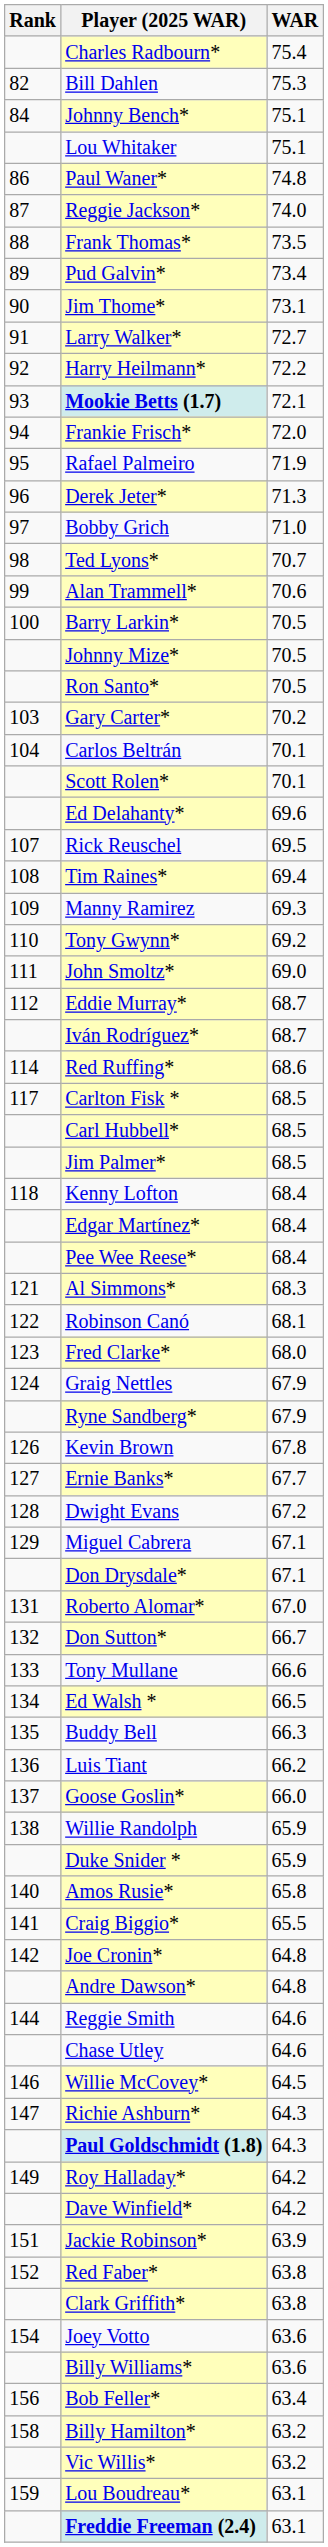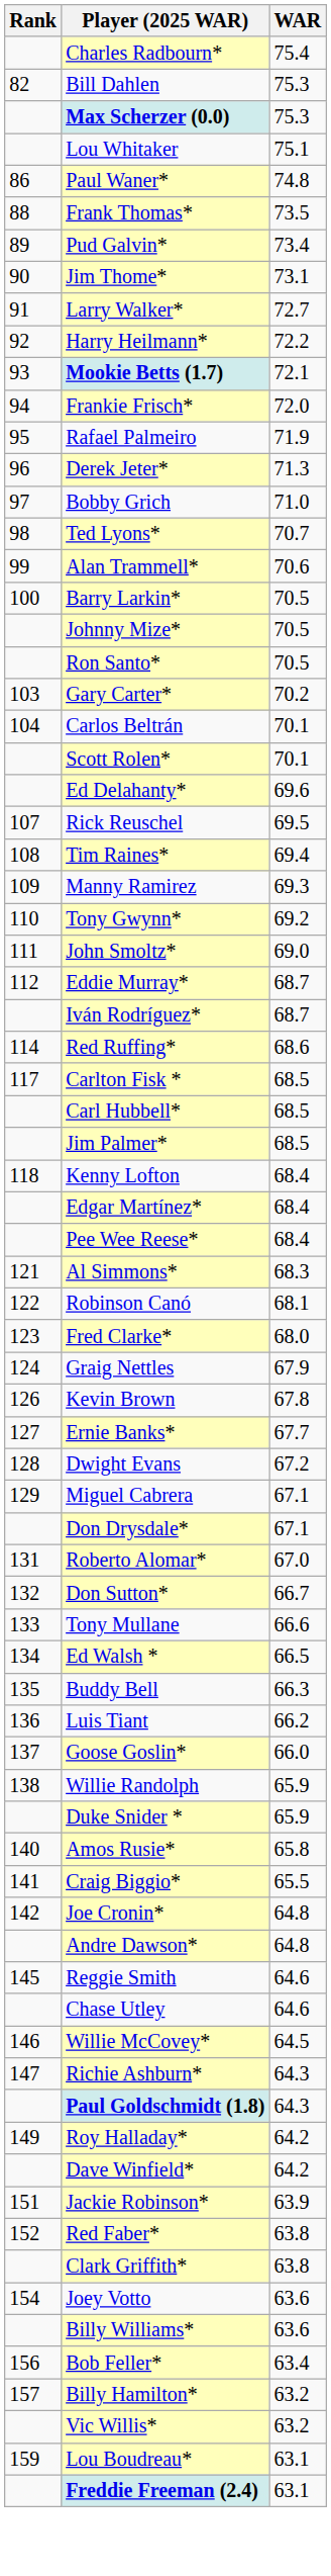 <table class="wikitable" style="float:left;">
 <tr style="white-space:nowrap;">
 <th>Rank</th>
 <th>Player (2025 WAR)</th>
 <th>WAR</th>
 </tr>
 <tr>
 <td></td>
 <td style="background:#ffffbb;"><a href='#'>Charles Radbourn</a>*</td>
 <td>75.4</td>
 </tr>
 <tr>
 <td>82</td>
 <td><a href='#'>Bill Dahlen</a></td>
 <td>75.3</td>
 </tr>
 <tr>
-<td>84</td>
-<td style="background:#ffffbb;"><a href='#'>Johnny Bench</a>*</td>
-<td>75.1</td>
+<td></td>
+<td style="background:#cfecec;"><strong><a href='#'>Max Scherzer</a> (0.0)</strong></td>
+<td>75.3</td>
 </tr>
 <tr>
 <td></td>
 <td><a href='#'>Lou Whitaker</a></td>
 <td>75.1</td>
 </tr>
 <tr>
 <td>86</td>
 <td style="background:#ffffbb;"><a href='#'>Paul Waner</a>*</td>
 <td>74.8</td>
-</tr>
-<tr>
-<td>87</td>
-<td style="background:#ffffbb;"><a href='#'>Reggie Jackson</a>*</td>
-<td>74.0</td>
 </tr>
 <tr>
 <td>88</td>
 <td style="background:#ffffbb;"><a href='#'>Frank Thomas</a>*</td>
 <td>73.5</td>
 </tr>
 <tr>
 <td>89</td>
 <td style="background:#ffffbb;"><a href='#'>Pud Galvin</a>*</td>
 <td>73.4</td>
 </tr>
 <tr>
 <td>90</td>
 <td style="background:#ffffbb;"><a href='#'>Jim Thome</a>*</td>
 <td>73.1</td>
 </tr>
 <tr>
 <td>91</td>
 <td style="background:#ffffbb;"><a href='#'>Larry Walker</a>*</td>
 <td>72.7</td>
 </tr>
 <tr>
 <td>92</td>
 <td style="background:#ffffbb;"><a href='#'>Harry Heilmann</a>*</td>
 <td>72.2</td>
 </tr>
 <tr>
 <td>93</td>
 <td style="background:#cfecec;"><strong><a href='#'>Mookie Betts</a> (1.7)</strong></td>
 <td>72.1</td>
 </tr>
 <tr>
 <td>94</td>
 <td style="background:#ffffbb;"><a href='#'>Frankie Frisch</a>*</td>
 <td>72.0</td>
 </tr>
 <tr>
 <td>95</td>
 <td><a href='#'>Rafael Palmeiro</a></td>
 <td>71.9</td>
 </tr>
 <tr>
 <td>96</td>
 <td style="background:#ffffbb;"><a href='#'>Derek Jeter</a>*</td>
 <td>71.3</td>
 </tr>
 <tr>
 <td>97</td>
 <td><a href='#'>Bobby Grich</a></td>
 <td>71.0</td>
 </tr>
 <tr>
 <td>98</td>
 <td style="background:#ffffbb;"><a href='#'>Ted Lyons</a>*</td>
 <td>70.7</td>
 </tr>
 <tr>
 <td>99</td>
 <td style="background:#ffffbb;"><a href='#'>Alan Trammell</a>*</td>
 <td>70.6</td>
 </tr>
 <tr>
 <td>100</td>
 <td style="background:#ffffbb;"><a href='#'>Barry Larkin</a>*</td>
 <td>70.5</td>
 </tr>
 <tr>
 <td></td>
 <td style="background:#ffffbb;"><a href='#'>Johnny Mize</a>*</td>
 <td>70.5</td>
 </tr>
 <tr>
 <td></td>
 <td style="background:#ffffbb;"><a href='#'>Ron Santo</a>*</td>
 <td>70.5</td>
 </tr>
 <tr>
 <td>103</td>
 <td style="background:#ffffbb;"><a href='#'>Gary Carter</a>*</td>
 <td>70.2</td>
 </tr>
 <tr>
 <td>104</td>
 <td><a href='#'>Carlos Beltrán</a></td>
 <td>70.1</td>
 </tr>
 <tr>
 <td></td>
 <td style="background:#ffffbb;"><a href='#'>Scott Rolen</a>*</td>
 <td>70.1</td>
 </tr>
 <tr>
 <td></td>
 <td style="background:#ffffbb;"><a href='#'>Ed Delahanty</a>*</td>
 <td>69.6</td>
 </tr>
 <tr>
 <td>107</td>
 <td><a href='#'>Rick Reuschel</a></td>
 <td>69.5</td>
 </tr>
 <tr>
 <td>108</td>
 <td style="background:#ffffbb;"><a href='#'>Tim Raines</a>*</td>
 <td>69.4</td>
 </tr>
 <tr>
 <td>109</td>
 <td><a href='#'>Manny Ramirez</a></td>
 <td>69.3</td>
 </tr>
 <tr>
 <td>110</td>
 <td style="background:#ffffbb;"><a href='#'>Tony Gwynn</a>*</td>
 <td>69.2</td>
 </tr>
 <tr>
 <td>111</td>
 <td style="background:#ffffbb;"><a href='#'>John Smoltz</a>*</td>
 <td>69.0</td>
 </tr>
 <tr>
 <td>112</td>
 <td style="background:#ffffbb;"><a href='#'>Eddie Murray</a>*</td>
 <td>68.7</td>
 </tr>
 <tr>
 <td></td>
 <td style="background:#ffffbb;"><a href='#'>Iván Rodríguez</a>*</td>
 <td>68.7</td>
 </tr>
 <tr>
 <td>114</td>
 <td style="background:#ffffbb;"><a href='#'>Red Ruffing</a>*</td>
 <td>68.6</td>
 </tr>
 <tr>
 <td>117</td>
 <td style="background:#ffffbb;"><a href='#'>Carlton Fisk</a> *</td>
 <td>68.5</td>
 </tr>
 <tr>
 <td></td>
 <td style="background:#ffffbb;"><a href='#'>Carl Hubbell</a>*</td>
 <td>68.5</td>
 </tr>
 <tr>
 <td></td>
 <td style="background:#ffffbb;"><a href='#'>Jim Palmer</a>*</td>
 <td>68.5</td>
 </tr>
 <tr>
 <td>118</td>
 <td><a href='#'>Kenny Lofton</a></td>
 <td>68.4</td>
 </tr>
 <tr>
 <td></td>
 <td style="background:#ffffbb;"><a href='#'>Edgar Martínez</a>*</td>
 <td>68.4</td>
 </tr>
 <tr>
 <td></td>
 <td style="background:#ffffbb;"><a href='#'>Pee Wee Reese</a>*</td>
 <td>68.4</td>
 </tr>
 <tr>
 <td>121</td>
 <td style="background:#ffffbb;"><a href='#'>Al Simmons</a>*</td>
 <td>68.3</td>
 </tr>
 <tr>
 <td>122</td>
 <td><a href='#'>Robinson Canó</a></td>
 <td>68.1</td>
 </tr>
 <tr>
 <td>123</td>
 <td style="background:#ffffbb;"><a href='#'>Fred Clarke</a>*</td>
 <td>68.0</td>
 </tr>
 <tr>
 <td>124</td>
 <td><a href='#'>Graig Nettles</a></td>
 <td>67.9</td>
 </tr>
 <tr>
-<td></td>
-<td style="background:#ffffbb;"><a href='#'>Ryne Sandberg</a>*</td>
-<td>67.9</td>
-</tr>
-<tr>
 <td>126</td>
 <td><a href='#'>Kevin Brown</a></td>
 <td>67.8</td>
 </tr>
 <tr>
 <td>127</td>
 <td style="background:#ffffbb;"><a href='#'>Ernie Banks</a>*</td>
 <td>67.7</td>
 </tr>
 <tr>
 <td>128</td>
 <td><a href='#'>Dwight Evans</a></td>
 <td>67.2</td>
 </tr>
 <tr>
 <td>129</td>
 <td><a href='#'>Miguel Cabrera</a></td>
 <td>67.1</td>
 </tr>
 <tr>
 <td></td>
 <td style="background:#ffffbb;"><a href='#'>Don Drysdale</a>*</td>
 <td>67.1</td>
 </tr>
 <tr>
 <td>131</td>
 <td style="background:#ffffbb;"><a href='#'>Roberto Alomar</a>*</td>
 <td>67.0</td>
 </tr>
 <tr>
 <td>132</td>
 <td style="background:#ffffbb;"><a href='#'>Don Sutton</a>*</td>
 <td>66.7</td>
 </tr>
 <tr>
 <td>133</td>
 <td><a href='#'>Tony Mullane</a></td>
 <td>66.6</td>
 </tr>
 <tr>
 <td>134</td>
 <td style="background:#ffffbb;"><a href='#'>Ed Walsh</a> *</td>
 <td>66.5</td>
 </tr>
 <tr>
 <td>135</td>
 <td><a href='#'>Buddy Bell</a></td>
 <td>66.3</td>
 </tr>
 <tr>
 <td>136</td>
 <td><a href='#'>Luis Tiant</a></td>
 <td>66.2</td>
 </tr>
 <tr>
 <td>137</td>
 <td style="background:#ffffbb;"><a href='#'>Goose Goslin</a>*</td>
 <td>66.0</td>
 </tr>
 <tr>
 <td>138</td>
 <td><a href='#'>Willie Randolph</a></td>
 <td>65.9</td>
 </tr>
 <tr>
 <td></td>
 <td style="background:#ffffbb;"><a href='#'>Duke Snider</a> *</td>
 <td>65.9</td>
 </tr>
 <tr>
 <td>140</td>
 <td style="background:#ffffbb;"><a href='#'>Amos Rusie</a>*</td>
 <td>65.8</td>
 </tr>
 <tr>
 <td>141</td>
 <td style="background:#ffffbb;"><a href='#'>Craig Biggio</a>*</td>
 <td>65.5</td>
 </tr>
 <tr>
 <td>142</td>
 <td style="background:#ffffbb;"><a href='#'>Joe Cronin</a>*</td>
 <td>64.8</td>
 </tr>
 <tr>
 <td></td>
 <td style="background:#ffffbb;"><a href='#'>Andre Dawson</a>*</td>
 <td>64.8</td>
 </tr>
 <tr>
-<td>144</td>
+<td>145</td>
 <td><a href='#'>Reggie Smith</a></td>
 <td>64.6</td>
 </tr>
 <tr>
 <td></td>
 <td><a href='#'>Chase Utley</a></td>
 <td>64.6</td>
 </tr>
 <tr>
 <td>146</td>
 <td style="background:#ffffbb;"><a href='#'>Willie McCovey</a>*</td>
 <td>64.5</td>
 </tr>
 <tr>
 <td>147</td>
 <td style="background:#ffffbb;"><a href='#'>Richie Ashburn</a>*</td>
 <td>64.3</td>
 </tr>
 <tr>
 <td></td>
 <td style="background:#cfecec;"><strong><a href='#'>Paul Goldschmidt</a> (1.8)</strong></td>
 <td>64.3</td>
 </tr>
 <tr>
 <td>149</td>
 <td style="background:#ffffbb;"><a href='#'>Roy Halladay</a>*</td>
 <td>64.2</td>
 </tr>
 <tr>
 <td></td>
 <td style="background:#ffffbb;"><a href='#'>Dave Winfield</a>*</td>
 <td>64.2</td>
 </tr>
 <tr>
 <td>151</td>
 <td style="background:#ffffbb;"><a href='#'>Jackie Robinson</a>*</td>
 <td>63.9</td>
 </tr>
 <tr>
 <td>152</td>
 <td style="background:#ffffbb;"><a href='#'>Red Faber</a>*</td>
 <td>63.8</td>
 </tr>
 <tr>
 <td></td>
 <td style="background:#ffffbb;"><a href='#'>Clark Griffith</a>*</td>
 <td>63.8</td>
 </tr>
 <tr>
 <td>154</td>
 <td><a href='#'>Joey Votto</a></td>
 <td>63.6</td>
 </tr>
 <tr>
 <td></td>
 <td style="background:#ffffbb;"><a href='#'>Billy Williams</a>*</td>
 <td>63.6</td>
 </tr>
 <tr>
 <td>156</td>
 <td style="background:#ffffbb;"><a href='#'>Bob Feller</a>*</td>
 <td>63.4</td>
 </tr>
 <tr>
-<td>158</td>
+<td>157</td>
 <td style="background:#ffffbb;"><a href='#'>Billy Hamilton</a>*</td>
 <td>63.2</td>
 </tr>
 <tr>
 <td></td>
 <td style="background:#ffffbb;"><a href='#'>Vic Willis</a>*</td>
 <td>63.2</td>
 </tr>
 <tr>
 <td>159</td>
 <td style="background:#ffffbb;"><a href='#'>Lou Boudreau</a>*</td>
 <td>63.1</td>
 </tr>
 <tr>
 <td></td>
 <td style="background:#cfecec;"><strong><a href='#'>Freddie Freeman</a> (2.4)</strong></td>
 <td>63.1</td>
 </tr>
 </table>
